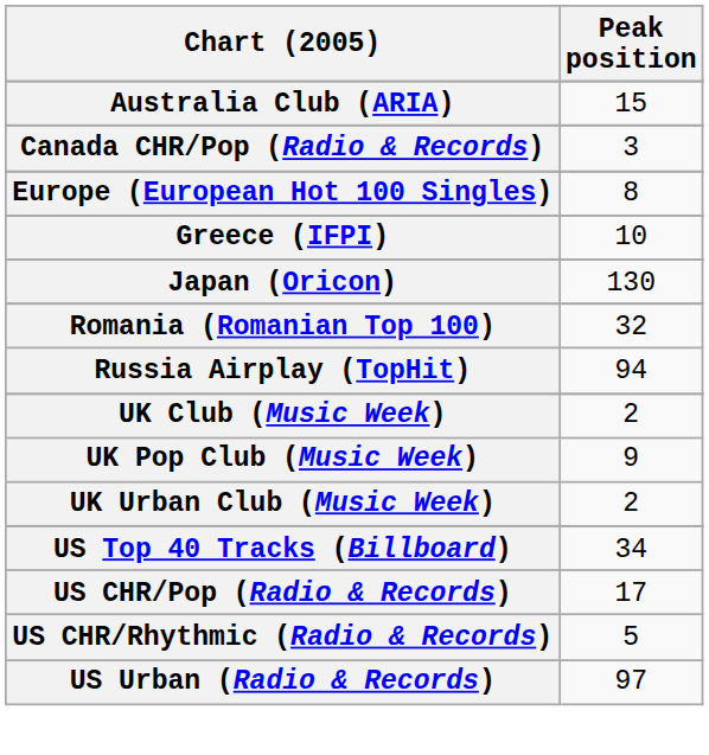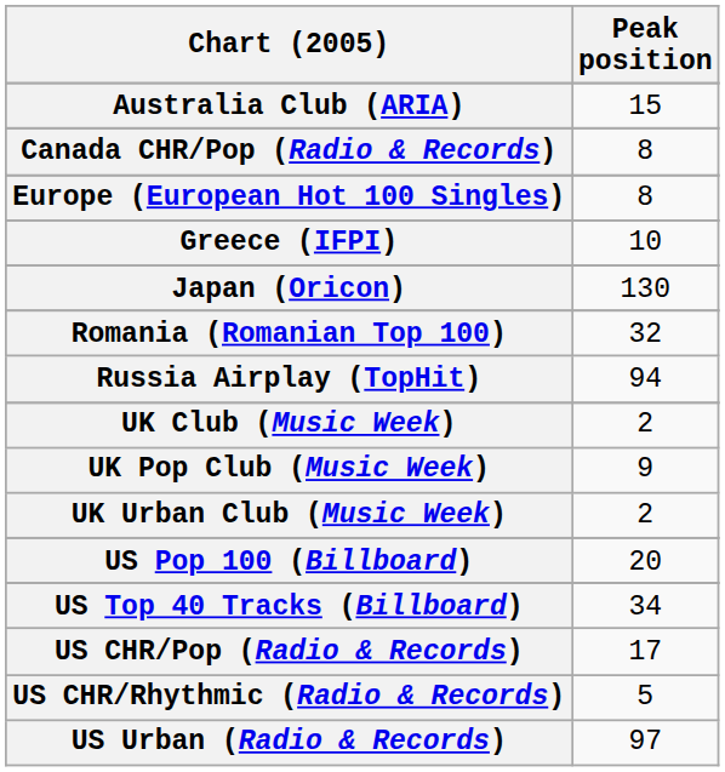 <table class="wikitable sortable plainrowheaders" style="text-align:center">
 <tr>
 <th>Chart (2005)</th>
 <th>Peak<br>position</th>
 </tr>
 <tr>
 </tr>
 <tr>
 <th scope="row">Australia Club (<a href='#'>ARIA</a>)</th>
 <td>15</td>
 </tr>
 <tr>
 </tr>
 <tr>
 </tr>
 <tr>
 </tr>
 <tr>
 </tr>
 <tr>
 <th scope="row">Canada CHR/Pop (<em><a href='#'>Radio & Records</a></em>)</th>
-<td>3</td>
+<td>8</td>
 </tr>
 <tr>
 </tr>
 <tr>
 <th scope="row">Europe (<a href='#'>European Hot 100 Singles</a>)</th>
 <td>8</td>
 </tr>
 <tr>
 </tr>
 <tr>
 </tr>
 <tr>
 <th scope="row">Greece (<a href='#'>IFPI</a>)</th>
 <td align="center">10</td>
 </tr>
 <tr>
 </tr>
 <tr>
 </tr>
 <tr>
 </tr>
 <tr>
 </tr>
 <tr>
 <th scope="row">Japan (<a href='#'>Oricon</a>)</th>
 <td align="center">130</td>
 </tr>
 <tr>
 </tr>
 <tr>
 </tr>
 <tr>
 </tr>
 <tr>
 </tr>
 <tr>
 <th scope="row">Romania (<a href='#'>Romanian Top 100</a>)</th>
 <td>32</td>
 </tr>
 <tr>
 <th scope="row">Russia Airplay (<a href='#'>TopHit</a>)</th>
 <td>94</td>
 </tr>
 <tr>
 </tr>
 <tr>
 </tr>
 <tr>
 </tr>
 <tr>
 </tr>
 <tr>
 </tr>
 <tr>
 <th scope="row">UK Club (<em><a href='#'>Music Week</a></em>)<br></th>
 <td>2</td>
 </tr>
 <tr>
 <th scope="row">UK Pop Club (<em><a href='#'>Music Week</a></em>)<br></th>
 <td>9</td>
 </tr>
 <tr>
 <th scope="row">UK Urban Club (<em><a href='#'>Music Week</a></em>)</th>
 <td>2</td>
 </tr>
 <tr>
 </tr>
 <tr>
 </tr>
 <tr>
 </tr>
 <tr>
 </tr>
 <tr>
 </tr>
 <tr>
 </tr>
 <tr>
+<th scope="row">US <a href='#'>Pop 100</a> (<em><a href='#'>Billboard</a></em>)</th>
+<td align="center">20</td>
+</tr>
+<tr>
 </tr>
 <tr>
 <th scope="row">US <a href='#'>Top 40 Tracks</a> (<em><a href='#'>Billboard</a></em>)</th>
 <td>34</td>
 </tr>
 <tr>
 <th scope="row">US CHR/Pop (<em><a href='#'>Radio & Records</a></em>)</th>
 <td>17</td>
 </tr>
 <tr>
 <th scope="row">US CHR/Rhythmic (<em><a href='#'>Radio & Records</a></em>)</th>
 <td>5</td>
 </tr>
 <tr>
 <th scope="row">US Urban (<em><a href='#'>Radio & Records</a></em>)</th>
 <td>97</td>
 </tr>
 </table>
